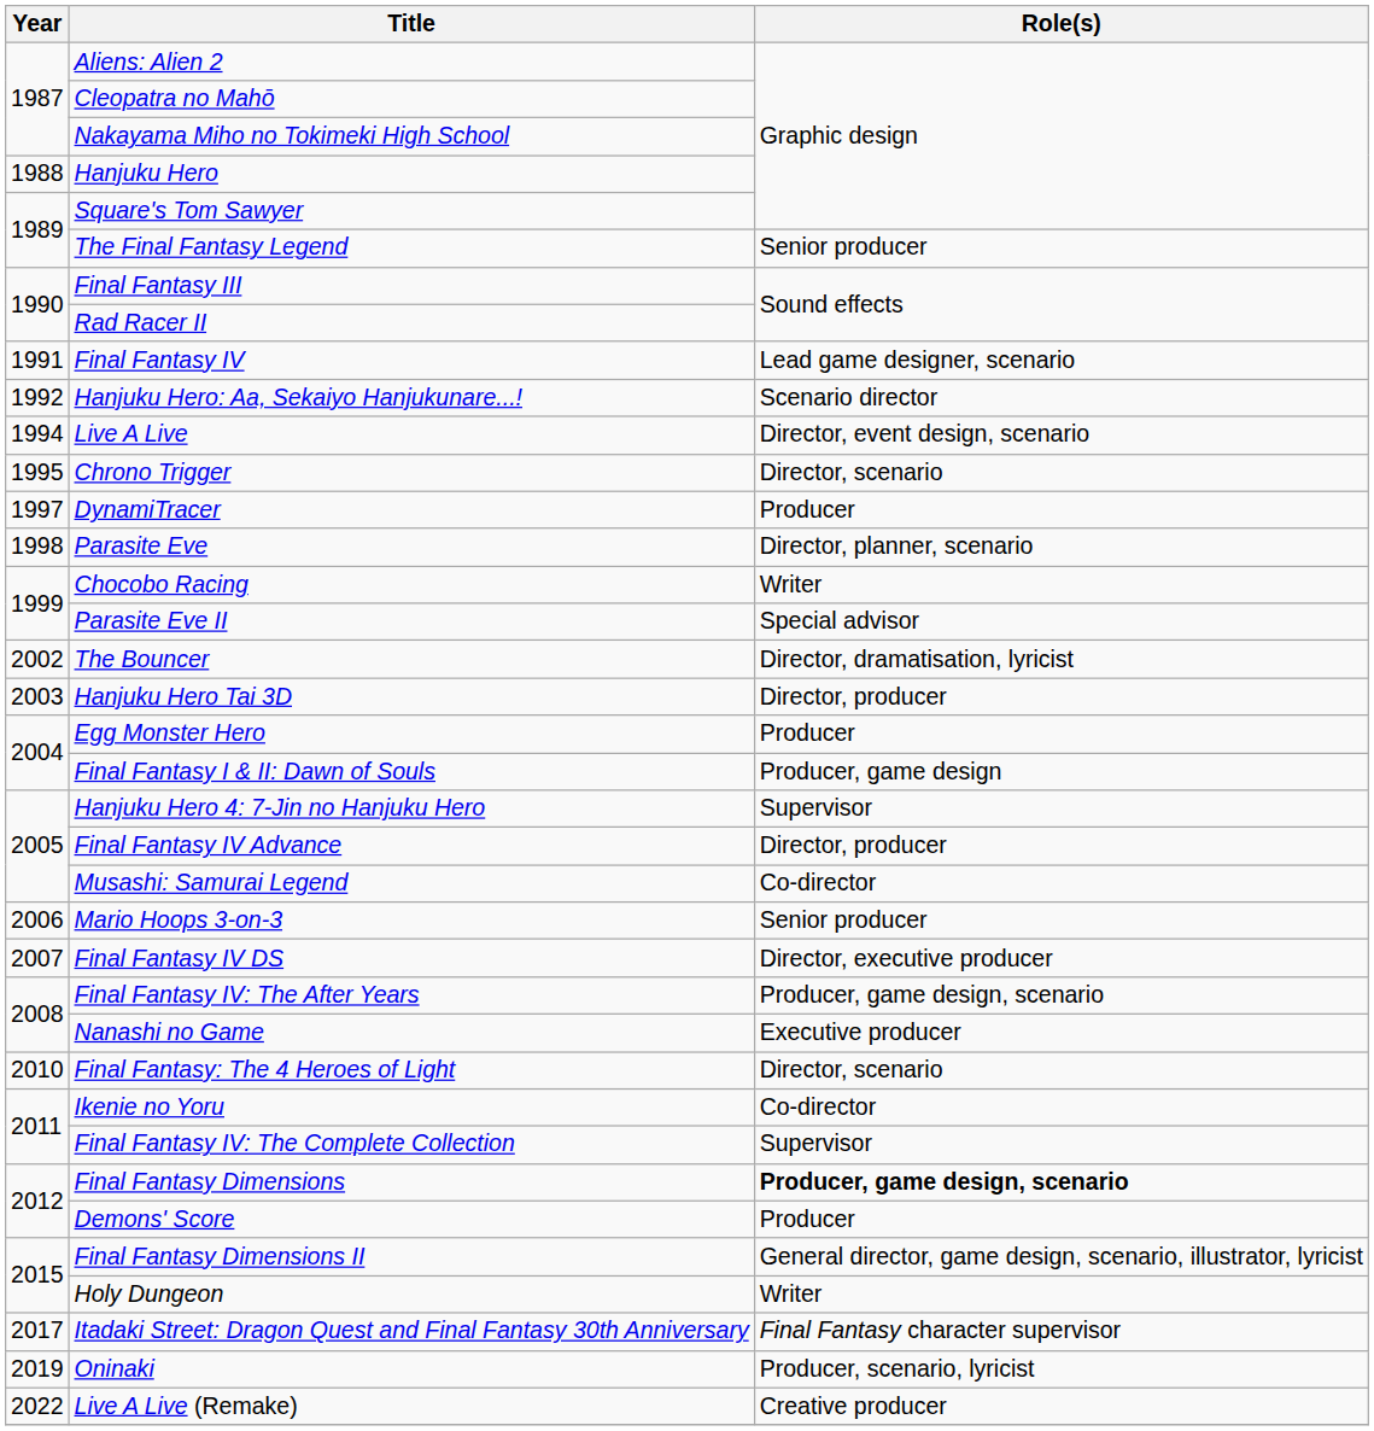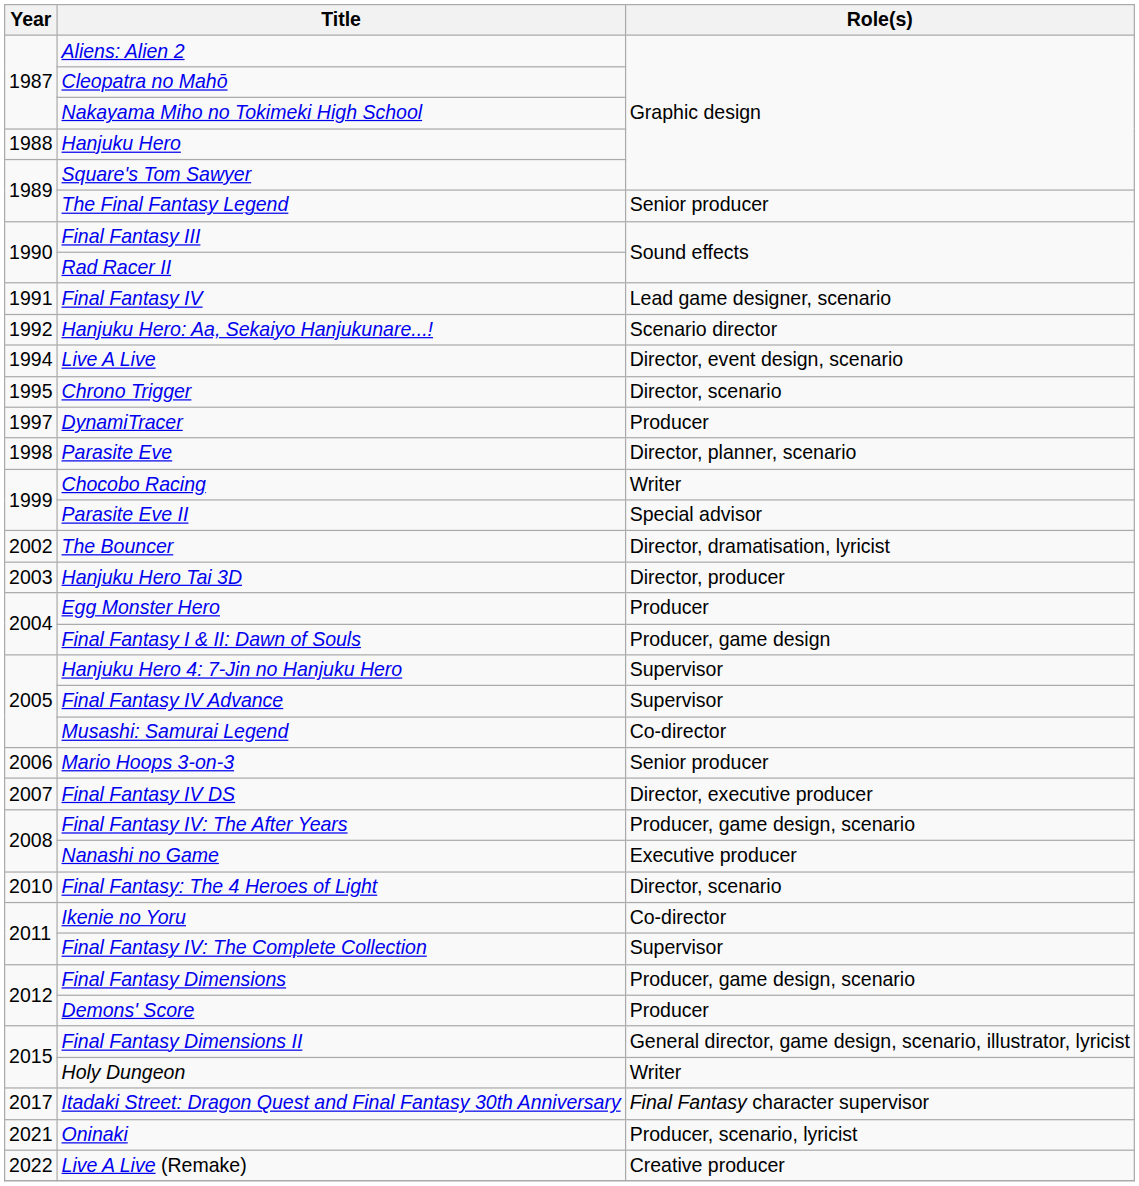 <table class="wikitable sortable">
 <tr>
 <th scope="col">Year</th>
 <th scope="col">Title</th>
 <th scope="col">Role(s)</th>
 </tr>
 <tr>
 <td rowspan="3">1987</td>
 <td><em><a href='#'>Aliens: Alien 2</a></em></td>
 <td rowspan="5">Graphic design</td>
 </tr>
 <tr>
 <td><em><a href='#'>Cleopatra no Mahō</a></em></td>
 </tr>
 <tr>
 <td><em><a href='#'>Nakayama Miho no Tokimeki High School</a></em></td>
 </tr>
 <tr>
 <td>1988</td>
 <td><em><a href='#'>Hanjuku Hero</a></em></td>
 </tr>
 <tr>
 <td rowspan="2">1989</td>
 <td><em><a href='#'>Square's Tom Sawyer</a></em></td>
 </tr>
 <tr>
 <td><em><a href='#'>The Final Fantasy Legend</a></em></td>
 <td>Senior producer</td>
 </tr>
 <tr>
 <td rowspan="2">1990</td>
 <td><em><a href='#'>Final Fantasy III</a></em></td>
 <td rowspan="2">Sound effects</td>
 </tr>
 <tr>
 <td><em><a href='#'>Rad Racer II</a></em></td>
 </tr>
 <tr>
 <td>1991</td>
 <td><em><a href='#'>Final Fantasy IV</a></em></td>
 <td>Lead game designer, scenario</td>
 </tr>
 <tr>
 <td>1992</td>
 <td><em><a href='#'>Hanjuku Hero: Aa, Sekaiyo Hanjukunare...!</a></em></td>
 <td>Scenario director</td>
 </tr>
 <tr>
 <td>1994</td>
 <td><em><a href='#'>Live A Live</a></em></td>
 <td>Director, event design, scenario</td>
 </tr>
 <tr>
 <td>1995</td>
 <td><em><a href='#'>Chrono Trigger</a></em></td>
 <td>Director, scenario</td>
 </tr>
 <tr>
 <td>1997</td>
 <td><em><a href='#'>DynamiTracer</a></em></td>
 <td>Producer</td>
 </tr>
 <tr>
 <td>1998</td>
 <td><em><a href='#'>Parasite Eve</a></em></td>
 <td>Director, planner, scenario</td>
 </tr>
 <tr>
 <td rowspan="2">1999</td>
 <td><em><a href='#'>Chocobo Racing</a></em></td>
 <td>Writer</td>
 </tr>
 <tr>
 <td><em><a href='#'>Parasite Eve II</a></em></td>
 <td>Special advisor</td>
 </tr>
 <tr>
 <td>2002</td>
 <td><em><a href='#'>The Bouncer</a></em></td>
 <td>Director, dramatisation, lyricist</td>
 </tr>
 <tr>
 <td>2003</td>
 <td><em><a href='#'>Hanjuku Hero Tai 3D</a></em></td>
 <td>Director, producer</td>
 </tr>
 <tr>
 <td rowspan="2">2004</td>
 <td><em><a href='#'>Egg Monster Hero</a></em></td>
 <td>Producer</td>
 </tr>
 <tr>
 <td><em><a href='#'>Final Fantasy I & II: Dawn of Souls</a></em></td>
 <td>Producer, game design</td>
 </tr>
 <tr>
 <td rowspan="3">2005</td>
 <td><em><a href='#'>Hanjuku Hero 4: 7-Jin no Hanjuku Hero</a></em></td>
 <td>Supervisor</td>
 </tr>
 <tr>
 <td><em><a href='#'>Final Fantasy IV Advance</a></em></td>
-<td>Director, producer</td>
+<td>Supervisor</td>
 </tr>
 <tr>
 <td><em><a href='#'>Musashi: Samurai Legend</a></em></td>
 <td>Co-director</td>
 </tr>
 <tr>
 <td>2006</td>
 <td><em><a href='#'>Mario Hoops 3-on-3</a></em></td>
 <td>Senior producer</td>
 </tr>
 <tr>
 <td>2007</td>
 <td><em><a href='#'>Final Fantasy IV DS</a></em></td>
 <td>Director, executive producer</td>
 </tr>
 <tr>
 <td rowspan="2">2008</td>
 <td><em><a href='#'>Final Fantasy IV: The After Years</a></em></td>
 <td>Producer, game design, scenario</td>
 </tr>
 <tr>
 <td><em><a href='#'>Nanashi no Game</a></em></td>
 <td>Executive producer</td>
 </tr>
 <tr>
 <td>2010</td>
 <td><em><a href='#'>Final Fantasy: The 4 Heroes of Light</a></em></td>
 <td>Director, scenario</td>
 </tr>
 <tr>
 <td rowspan="2">2011</td>
 <td><em><a href='#'>Ikenie no Yoru</a></em></td>
 <td>Co-director</td>
 </tr>
 <tr>
 <td><em><a href='#'>Final Fantasy IV: The Complete Collection</a></em></td>
 <td>Supervisor</td>
 </tr>
 <tr>
 <td rowspan="2">2012</td>
 <td><em><a href='#'>Final Fantasy Dimensions</a></em></td>
-<td><strong>Producer, game design, scenario</strong></td>
+<td>Producer, game design, scenario</td>
 </tr>
 <tr>
 <td><em><a href='#'>Demons' Score</a></em></td>
 <td>Producer</td>
 </tr>
 <tr>
 <td rowspan="2">2015</td>
 <td><em><a href='#'>Final Fantasy Dimensions II</a></em></td>
 <td>General director, game design, scenario, illustrator, lyricist</td>
 </tr>
 <tr>
 <td><em>Holy Dungeon</em></td>
 <td>Writer</td>
 </tr>
 <tr>
 <td>2017</td>
 <td><em><a href='#'>Itadaki Street: Dragon Quest and Final Fantasy 30th Anniversary</a></em></td>
 <td><em>Final Fantasy</em> character supervisor</td>
 </tr>
 <tr>
-<td>2019</td>
+<td>2021</td>
 <td><em><a href='#'>Oninaki</a></em></td>
 <td>Producer, scenario, lyricist</td>
 </tr>
 <tr>
 <td>2022</td>
 <td><em><a href='#'>Live A Live</a></em> (Remake)</td>
 <td>Creative producer</td>
 </tr>
 <tr>
 </tr>
 </table>
